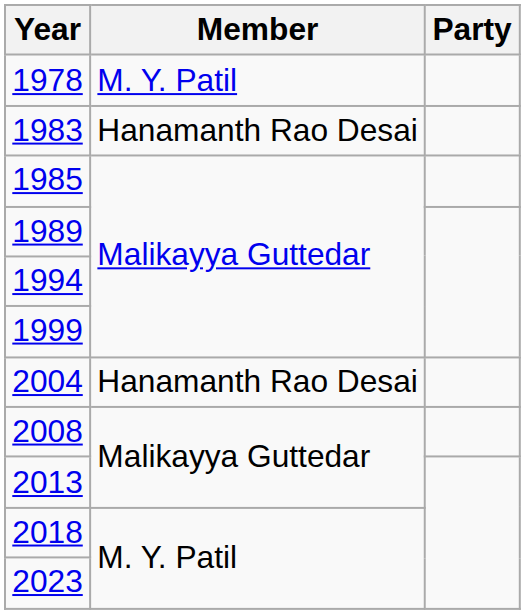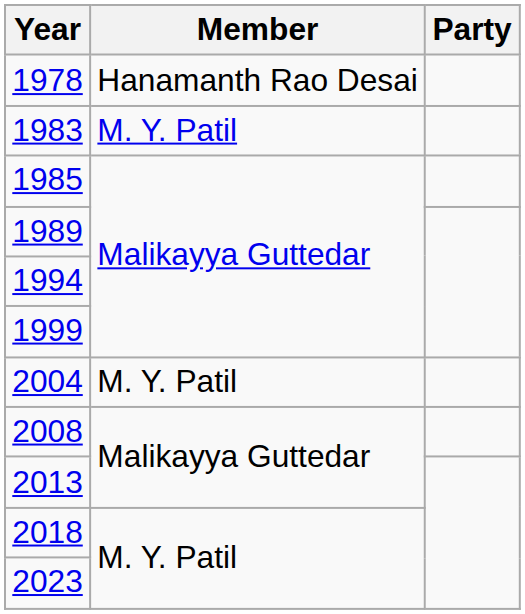 <table class="wikitable sortable">
 <tr>
 <th>Year</th>
 <th>Member</th>
 <th colspan="2">Party</th>
 </tr>
 <tr>
 <td><a href='#'>1978</a></td>
-<td><a href='#'>M. Y. Patil</a></td>
+<td>Hanamanth Rao Desai</td>
 <td></td>
 </tr>
 <tr>
 <td><a href='#'>1983</a></td>
-<td>Hanamanth Rao Desai</td>
+<td><a href='#'>M. Y. Patil</a></td>
 </tr>
 <tr>
 <td><a href='#'>1985</a></td>
 <td rowspan="4"><a href='#'>Malikayya Guttedar</a></td>
 <td></td>
 </tr>
 <tr>
 <td><a href='#'>1989</a></td>
 </tr>
 <tr>
 <td><a href='#'>1994</a></td>
 </tr>
 <tr>
 <td><a href='#'>1999</a></td>
 </tr>
 <tr>
 <td><a href='#'>2004</a></td>
-<td>Hanamanth Rao Desai</td>
+<td>M. Y. Patil</td>
 <td></td>
 </tr>
 <tr>
 <td><a href='#'>2008</a></td>
 <td rowspan="2">Malikayya Guttedar</td>
 <td></td>
 </tr>
 <tr>
 <td><a href='#'>2013</a></td>
 </tr>
 <tr>
 <td><a href='#'>2018</a></td>
 <td rowspan="2">M. Y. Patil</td>
 </tr>
 <tr>
 <td><a href='#'>2023</a></td>
 </tr>
 </table>
